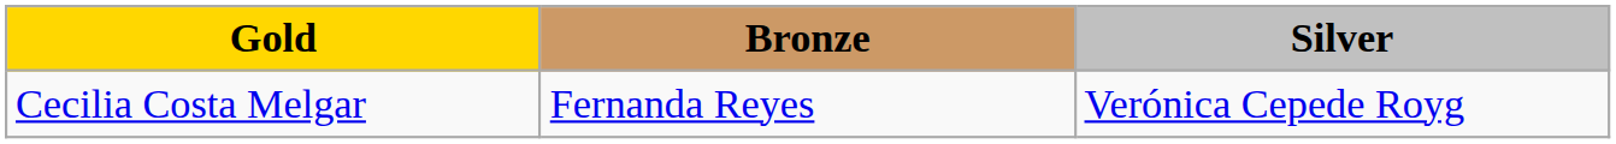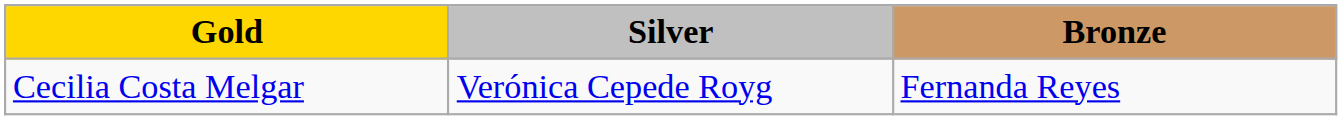 <table class="wikitable" style="text-align:left">
 <tr align="center">
 <td width=200 bgcolor=gold><strong>Gold</strong></td>
+<td width=200 bgcolor=silver><strong>Silver</strong></td>
 <td width=200 bgcolor=CC9966><strong>Bronze</strong></td>
-<td width=200 bgcolor=silver><strong>Silver</strong></td>
 </tr>
 <tr>
 <td><a href='#'>Cecilia Costa Melgar</a><br><em></em></td>
+<td><a href='#'>Verónica Cepede Royg</a><br><em></em></td>
 <td><a href='#'>Fernanda Reyes</a><br><em></em></td>
-<td><a href='#'>Verónica Cepede Royg</a><br><em></em></td>
 </tr>
 </table>
